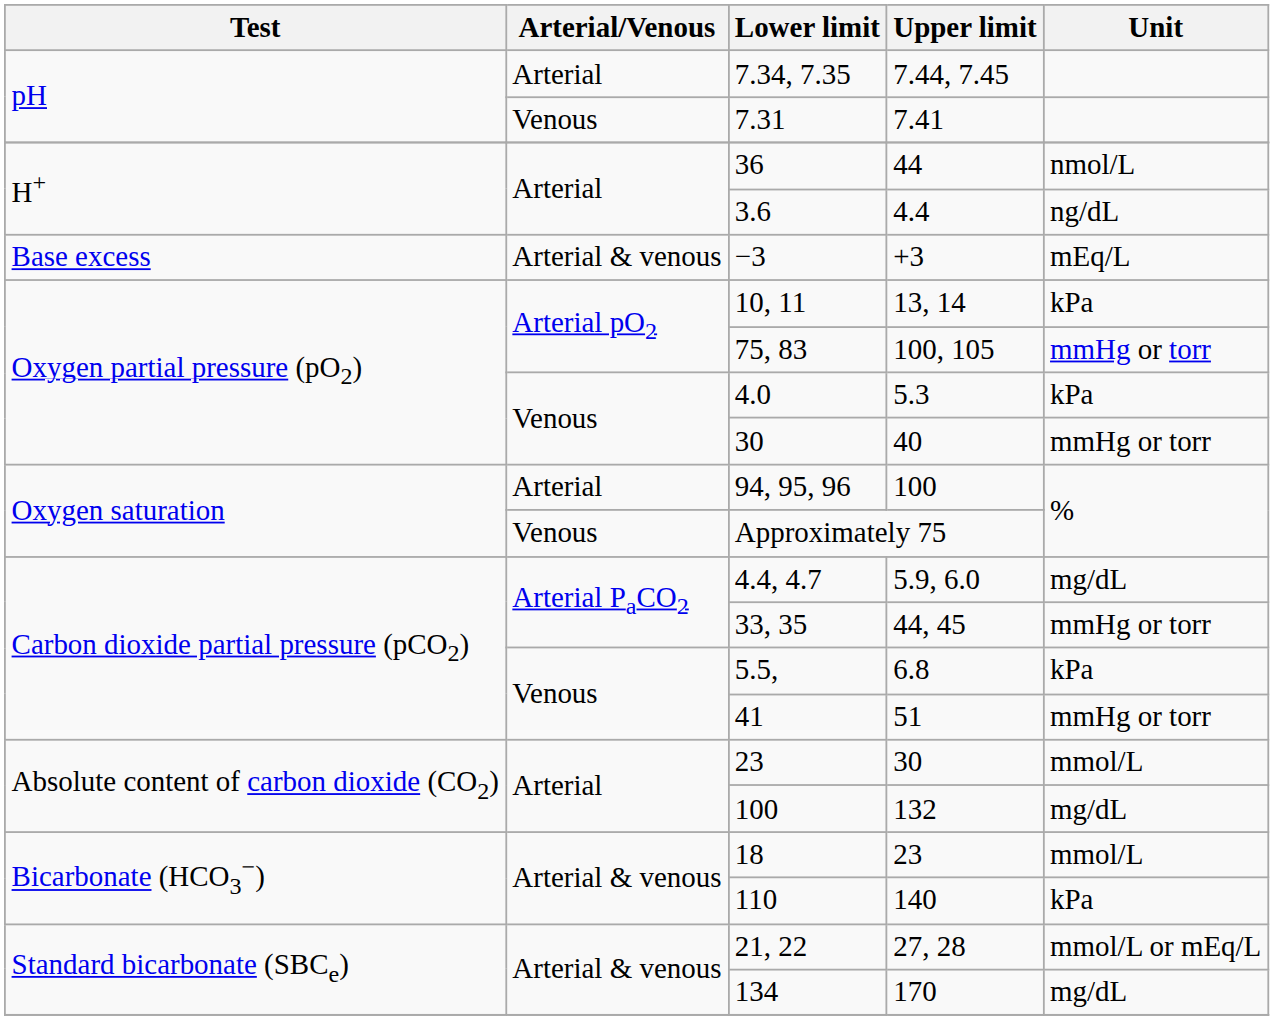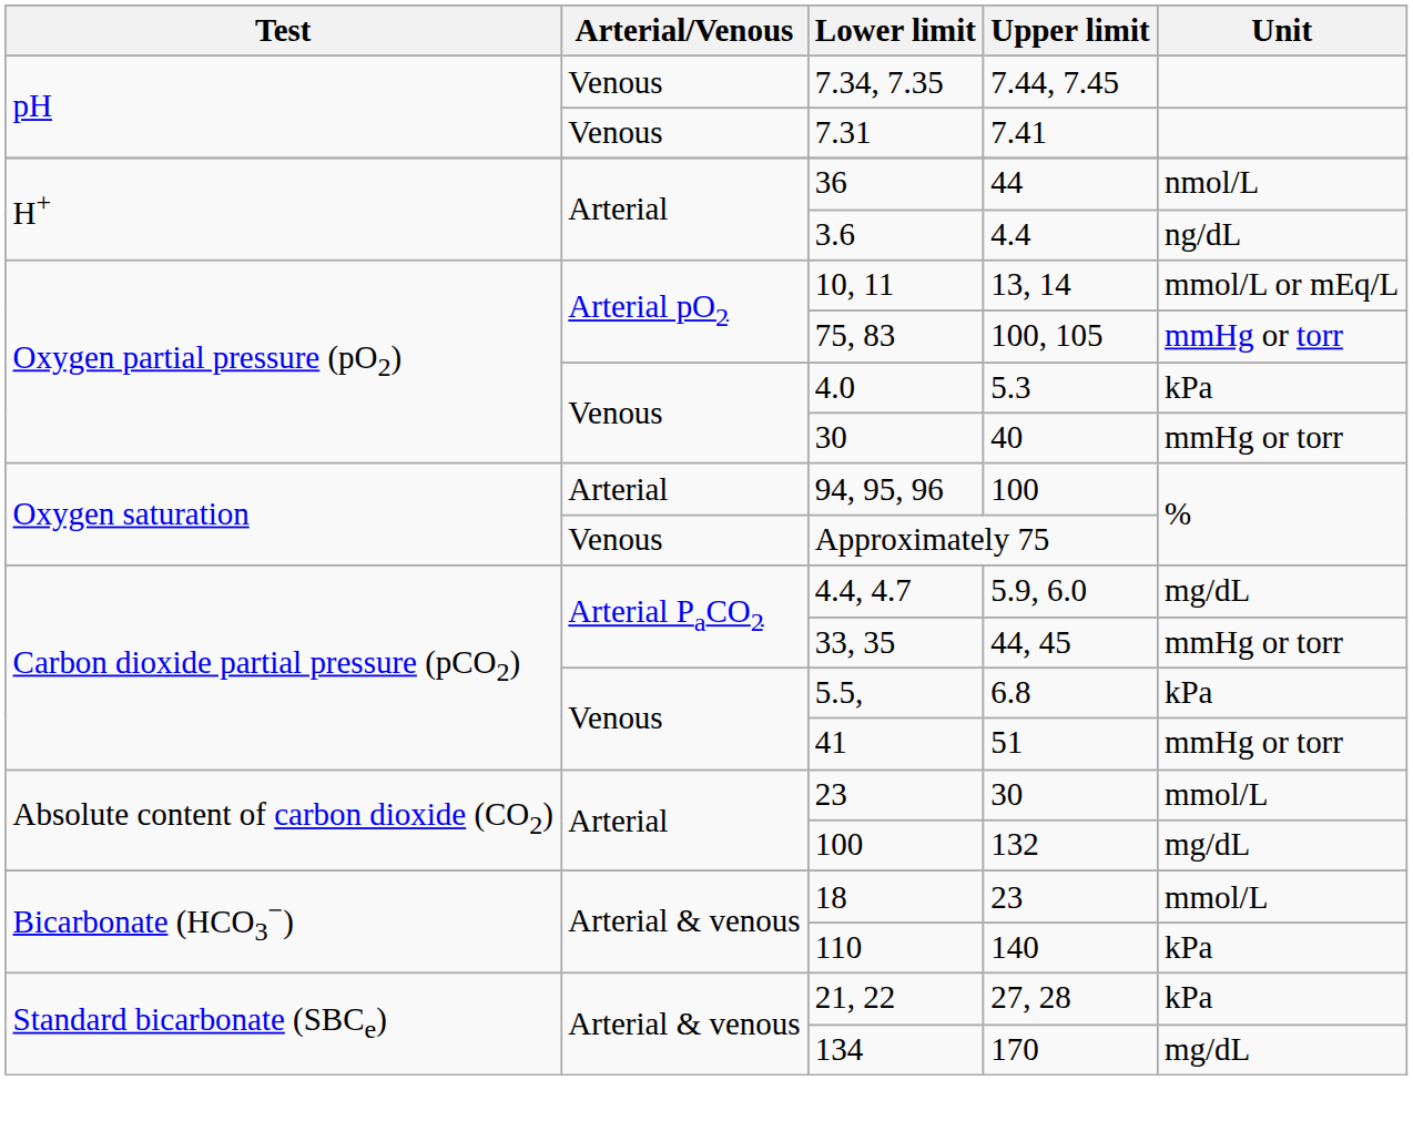 <table class="wikitable">
 <tr>
 <th>Test</th>
 <th>Arterial/Venous</th>
 <th>Lower limit</th>
 <th>Upper limit</th>
 <th>Unit</th>
 </tr>
 <tr>
 <td rowspan=2><a href='#'>pH</a></td>
-<td>Arterial</td>
+<td>Venous</td>
 <td>7.34, 7.35</td>
 <td>7.44, 7.45</td>
 <td></td>
 </tr>
 <tr>
 <td>Venous</td>
 <td>7.31</td>
 <td>7.41</td>
 <td></td>
 </tr>
 <tr>
 </tr>
 <tr>
 <td rowspan=2>H<sup>+</sup></td>
 <td rowspan=2>Arterial</td>
 <td>36</td>
 <td>44</td>
 <td>nmol/L</td>
 </tr>
 <tr>
 <td>3.6</td>
 <td>4.4</td>
 <td>ng/dL</td>
 </tr>
 <tr>
-<td><a href='#'>Base excess</a></td>
-<td>Arterial & venous</td>
-<td>−3</td>
-<td>+3</td>
-<td>mEq/L</td>
-</tr>
-<tr>
 <td rowspan=4><a href='#'>Oxygen partial pressure</a> (pO<sub>2</sub>)</td>
 <td rowspan=2><a href='#'>Arterial pO<sub>2</sub></a></td>
 <td>10, 11</td>
 <td>13, 14</td>
-<td>kPa</td>
+<td>mmol/L or mEq/L</td>
 </tr>
 <tr>
 <td>75, 83</td>
 <td>100, 105</td>
 <td><a href='#'>mmHg</a> or <a href='#'>torr</a></td>
 </tr>
 <tr>
 <td rowspan=2>Venous</td>
 <td>4.0</td>
 <td>5.3</td>
 <td>kPa</td>
 </tr>
 <tr>
 <td>30</td>
 <td>40</td>
 <td>mmHg or torr</td>
 </tr>
 <tr>
 <td rowspan=2><a href='#'>Oxygen saturation</a></td>
 <td>Arterial</td>
 <td>94, 95, 96</td>
 <td>100</td>
 <td rowspan=2>%</td>
 </tr>
 <tr>
 <td>Venous</td>
 <td colspan=2>Approximately 75</td>
 </tr>
 <tr>
 <td rowspan=4><a href='#'>Carbon dioxide partial pressure</a> (pCO<sub>2</sub>)</td>
 <td rowspan=2><a href='#'>Arterial P<sub>a</sub>CO<sub>2</sub></a></td>
 <td>4.4, 4.7</td>
 <td>5.9, 6.0</td>
 <td>mg/dL</td>
 </tr>
 <tr>
 <td>33, 35</td>
 <td>44, 45</td>
 <td>mmHg or torr</td>
 </tr>
 <tr>
 <td rowspan=2>Venous</td>
 <td>5.5,</td>
 <td>6.8</td>
 <td>kPa</td>
 </tr>
 <tr>
 <td>41</td>
 <td>51</td>
 <td>mmHg or torr</td>
 </tr>
 <tr>
 <td rowspan=2>Absolute content of <a href='#'>carbon dioxide</a> (CO<sub>2</sub>)</td>
 <td rowspan=2>Arterial</td>
 <td>23</td>
 <td>30</td>
 <td>mmol/L</td>
 </tr>
 <tr>
 <td>100</td>
 <td>132</td>
 <td>mg/dL</td>
 </tr>
 <tr>
 <td rowspan=2><a href='#'>Bicarbonate</a> (HCO<sub>3</sub><sup>−</sup>)</td>
 <td rowspan=2>Arterial & venous</td>
 <td>18</td>
 <td>23</td>
 <td>mmol/L</td>
 </tr>
 <tr>
 <td>110</td>
 <td>140</td>
 <td>kPa</td>
 </tr>
 <tr>
 <td rowspan=2><a href='#'>Standard bicarbonate</a> (SBC<sub>e</sub>)</td>
 <td rowspan=2>Arterial & venous</td>
 <td>21, 22</td>
 <td>27, 28</td>
-<td>mmol/L or mEq/L</td>
+<td>kPa</td>
 </tr>
 <tr>
 <td>134</td>
 <td>170</td>
 <td>mg/dL</td>
 </tr>
 <tr>
 </tr>
 </table>
